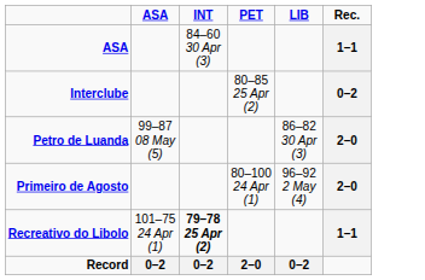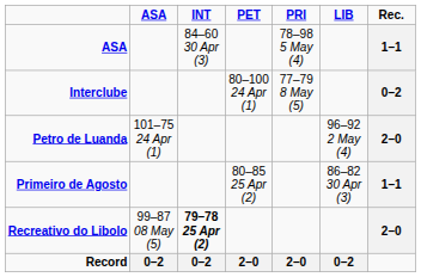 <table style="font-size: 90%; text-align: center" class="wikitable">
 <tr>
 <td></td>
 <td width=50><strong><a href='#'>ASA</a></strong></td>
 <td width=50><strong><a href='#'>INT</a></strong></td>
 <td width=50><strong><a href='#'>PET</a></strong></td>
+<td width=50><strong><a href='#'>PRI</a></strong></td>
 <td width=50><strong><a href='#'>LIB</a></strong></td>
 <td width=50><strong>Rec.</strong></td>
 </tr>
 <tr>
 <td align=right><strong><a href='#'>ASA</a></strong></td>
 <td></td>
 <td>84–60<br><em>30 Apr (3)</em></td>
 <td></td>
+<td>78–98<br><em>5 May (4)</em></td>
 <td></td>
 <th>1–1</th>
 </tr>
 <tr>
 <td align=right><strong><a href='#'>Interclube</a></strong></td>
 <td></td>
 <td></td>
-<td>80–85<br><em>25 Apr (2)</em></td>
+<td>80–100<br><em>24 Apr (1)</em></td>
+<td>77–79<br><em>8 May (5)</em></td>
 <td></td>
 <th>0–2</th>
 </tr>
 <tr>
 <td align=right><strong><a href='#'>Petro de Luanda</a></strong></td>
-<td>99–87<br><em>08 May (5)</em></td>
+<td>101–75<br><em>24 Apr (1)</em></td>
 <td></td>
 <td></td>
-<td>86–82<br><em>30 Apr (3)</em></td>
+<td></td>
+<td>96–92<br><em>2 May (4)</em></td>
 <th>2–0</th>
 </tr>
 <tr>
 <td align=right><strong><a href='#'>Primeiro de Agosto</a></strong></td>
 <td></td>
 <td></td>
-<td>80–100<br><em>24 Apr (1)</em></td>
-<td>96–92<br><em>2 May (4)</em></td>
-<th>2–0</th>
+<td>80–85<br><em>25 Apr (2)</em></td>
+<td></td>
+<td>86–82<br><em>30 Apr (3)</em></td>
+<th>1–1</th>
 </tr>
 <tr>
 <td align=right><strong><a href='#'>Recreativo do Libolo</a></strong></td>
-<td>101–75<br><em>24 Apr (1)</em></td>
+<td>99–87<br><em>08 May (5)</em></td>
 <td><strong>79–78<br><em>25 Apr (2)</em></strong></td>
 <td></td>
 <td></td>
-<th>1–1</th>
+<td></td>
+<th>2–0</th>
 </tr>
 <tr>
 <td align=right><strong>Record</strong></td>
 <th>0–2</th>
 <th>0–2</th>
 <th>2–0</th>
+<th>2–0</th>
 <th>0–2</th>
 <td></td>
 </tr>
 </table>
